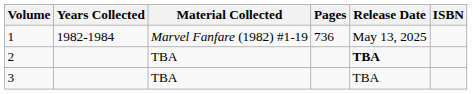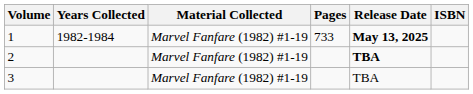 <table class="wikitable sortable">
 <tr>
 <th>Volume</th>
 <th>Years Collected</th>
 <th>Material Collected</th>
 <th>Pages</th>
 <th>Release Date</th>
 <th>ISBN</th>
 </tr>
 <tr>
 <td>1</td>
 <td>1982-1984</td>
 <td><em>Marvel Fanfare</em> (1982) #1-19</td>
-<td>736</td>
-<td>May 13, 2025</td>
+<td>733</td>
+<td><strong>May 13, 2025</strong></td>
 <td></td>
 </tr>
 <tr>
 <td>2</td>
 <td></td>
-<td>TBA</td>
+<td><em>Marvel Fanfare</em> (1982) #1-19</td>
 <td></td>
 <td><strong>TBA</strong></td>
 <td></td>
 </tr>
 <tr>
 <td>3</td>
 <td></td>
-<td>TBA</td>
+<td><em>Marvel Fanfare</em> (1982) #1-19</td>
 <td></td>
 <td>TBA</td>
 <td></td>
 </tr>
 </table>
